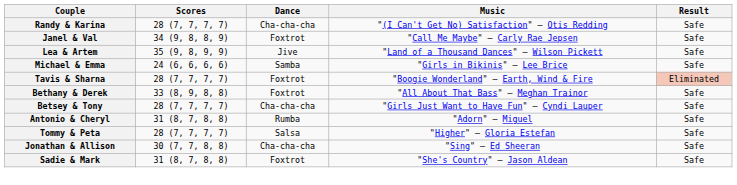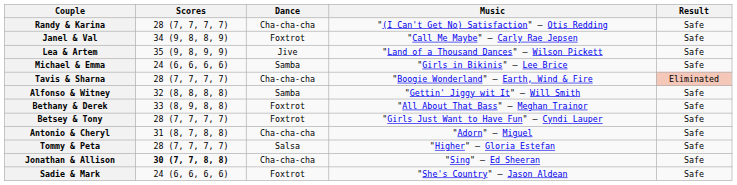 <table class="wikitable sortable" style="text-align:center; width:90%">
 <tr>
 <th scope="col">Couple</th>
 <th scope="col">Scores</th>
 <th scope="col" class="unsortable">Dance</th>
 <th scope="col" class="unsortable">Music</th>
 <th scope="col" class="unsortable">Result</th>
 </tr>
 <tr>
 <th scope="row">Randy & Karina</th>
 <td>28 (7, 7, 7, 7)</td>
 <td>Cha-cha-cha</td>
 <td>"<a href='#'>(I Can't Get No) Satisfaction</a>" — <a href='#'>Otis Redding</a></td>
 <td>Safe</td>
 </tr>
 <tr>
 <th scope="row">Janel & Val</th>
 <td>34 (9, 8, 8, 9)</td>
 <td>Foxtrot</td>
 <td>"<a href='#'>Call Me Maybe</a>" — <a href='#'>Carly Rae Jepsen</a></td>
 <td>Safe</td>
 </tr>
 <tr>
 <th scope="row">Lea & Artem</th>
 <td>35 (9, 8, 9, 9)</td>
 <td>Jive</td>
 <td>"<a href='#'>Land of a Thousand Dances</a>" — <a href='#'>Wilson Pickett</a></td>
 <td>Safe</td>
 </tr>
 <tr>
 <th scope="row">Michael & Emma</th>
 <td>24 (6, 6, 6, 6)</td>
 <td>Samba</td>
 <td>"<a href='#'>Girls in Bikinis</a>" — <a href='#'>Lee Brice</a></td>
 <td>Safe</td>
 </tr>
 <tr>
 <th scope="row">Tavis & Sharna</th>
 <td>28 (7, 7, 7, 7)</td>
-<td>Foxtrot</td>
+<td>Cha-cha-cha</td>
 <td>"<a href='#'>Boogie Wonderland</a>" — <a href='#'>Earth, Wind & Fire</a></td>
 <td bgcolor=f4c7b8>Eliminated</td>
+</tr>
+<tr>
+<th scope="row">Alfonso & Witney</th>
+<td>32 (8, 8, 8, 8)</td>
+<td>Samba</td>
+<td>"<a href='#'>Gettin' Jiggy wit It</a>" — <a href='#'>Will Smith</a></td>
+<td>Safe</td>
 </tr>
 <tr>
 <th scope="row">Bethany & Derek</th>
 <td>33 (8, 9, 8, 8)</td>
 <td>Foxtrot</td>
 <td>"<a href='#'>All About That Bass</a>" — <a href='#'>Meghan Trainor</a></td>
 <td>Safe</td>
 </tr>
 <tr>
 <th scope="row">Betsey & Tony</th>
 <td>28 (7, 7, 7, 7)</td>
-<td>Cha-cha-cha</td>
+<td>Foxtrot</td>
 <td>"<a href='#'>Girls Just Want to Have Fun</a>" — <a href='#'>Cyndi Lauper</a></td>
 <td>Safe</td>
 </tr>
 <tr>
 <th scope="row">Antonio & Cheryl</th>
 <td>31 (8, 7, 8, 8)</td>
-<td>Rumba</td>
+<td>Cha-cha-cha</td>
 <td>"<a href='#'>Adorn</a>" — <a href='#'>Miguel</a></td>
 <td>Safe</td>
 </tr>
 <tr>
 <th scope="row">Tommy & Peta</th>
 <td>28 (7, 7, 7, 7)</td>
 <td>Salsa</td>
 <td>"<a href='#'>Higher</a>" — <a href='#'>Gloria Estefan</a></td>
 <td>Safe</td>
 </tr>
 <tr>
 <th scope="row">Jonathan & Allison</th>
-<td>30 (7, 7, 8, 8)</td>
+<td><strong>30 (7, 7, 8, 8)</strong></td>
 <td>Cha-cha-cha</td>
 <td>"<a href='#'>Sing</a>" — <a href='#'>Ed Sheeran</a></td>
 <td>Safe</td>
 </tr>
 <tr>
 <th scope="row">Sadie & Mark</th>
-<td>31 (8, 7, 8, 8)</td>
+<td>24 (6, 6, 6, 6)</td>
 <td>Foxtrot</td>
 <td>"<a href='#'>She's Country</a>" — <a href='#'>Jason Aldean</a></td>
 <td>Safe</td>
 </tr>
 </table>
